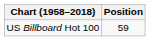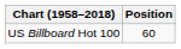 <table class="wikitable plainrowheaders">
 <tr>
 <th>Chart (1958–2018)</th>
 <th>Position</th>
 </tr>
 <tr>
 <td>US <em>Billboard</em> Hot 100</td>
-<td style="text-align:center;">59</td>
+<td style="text-align:center;">60</td>
 </tr>
 </table>
